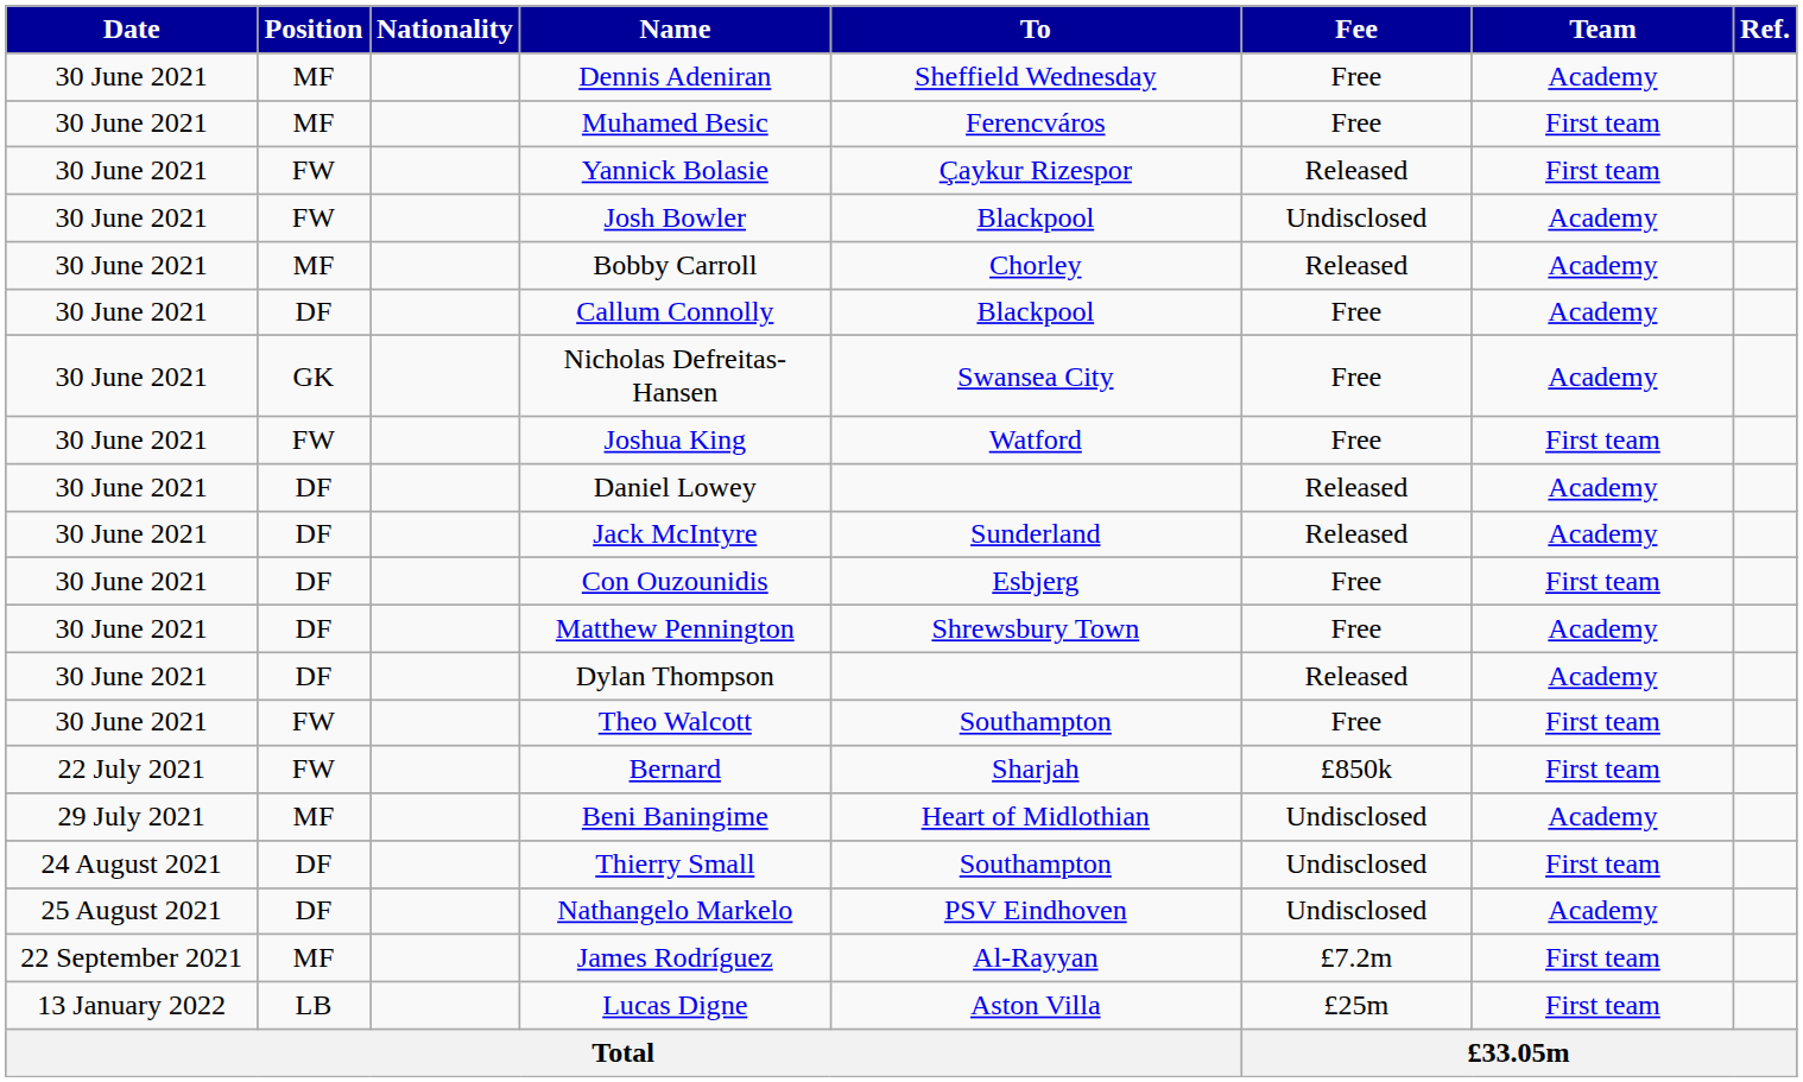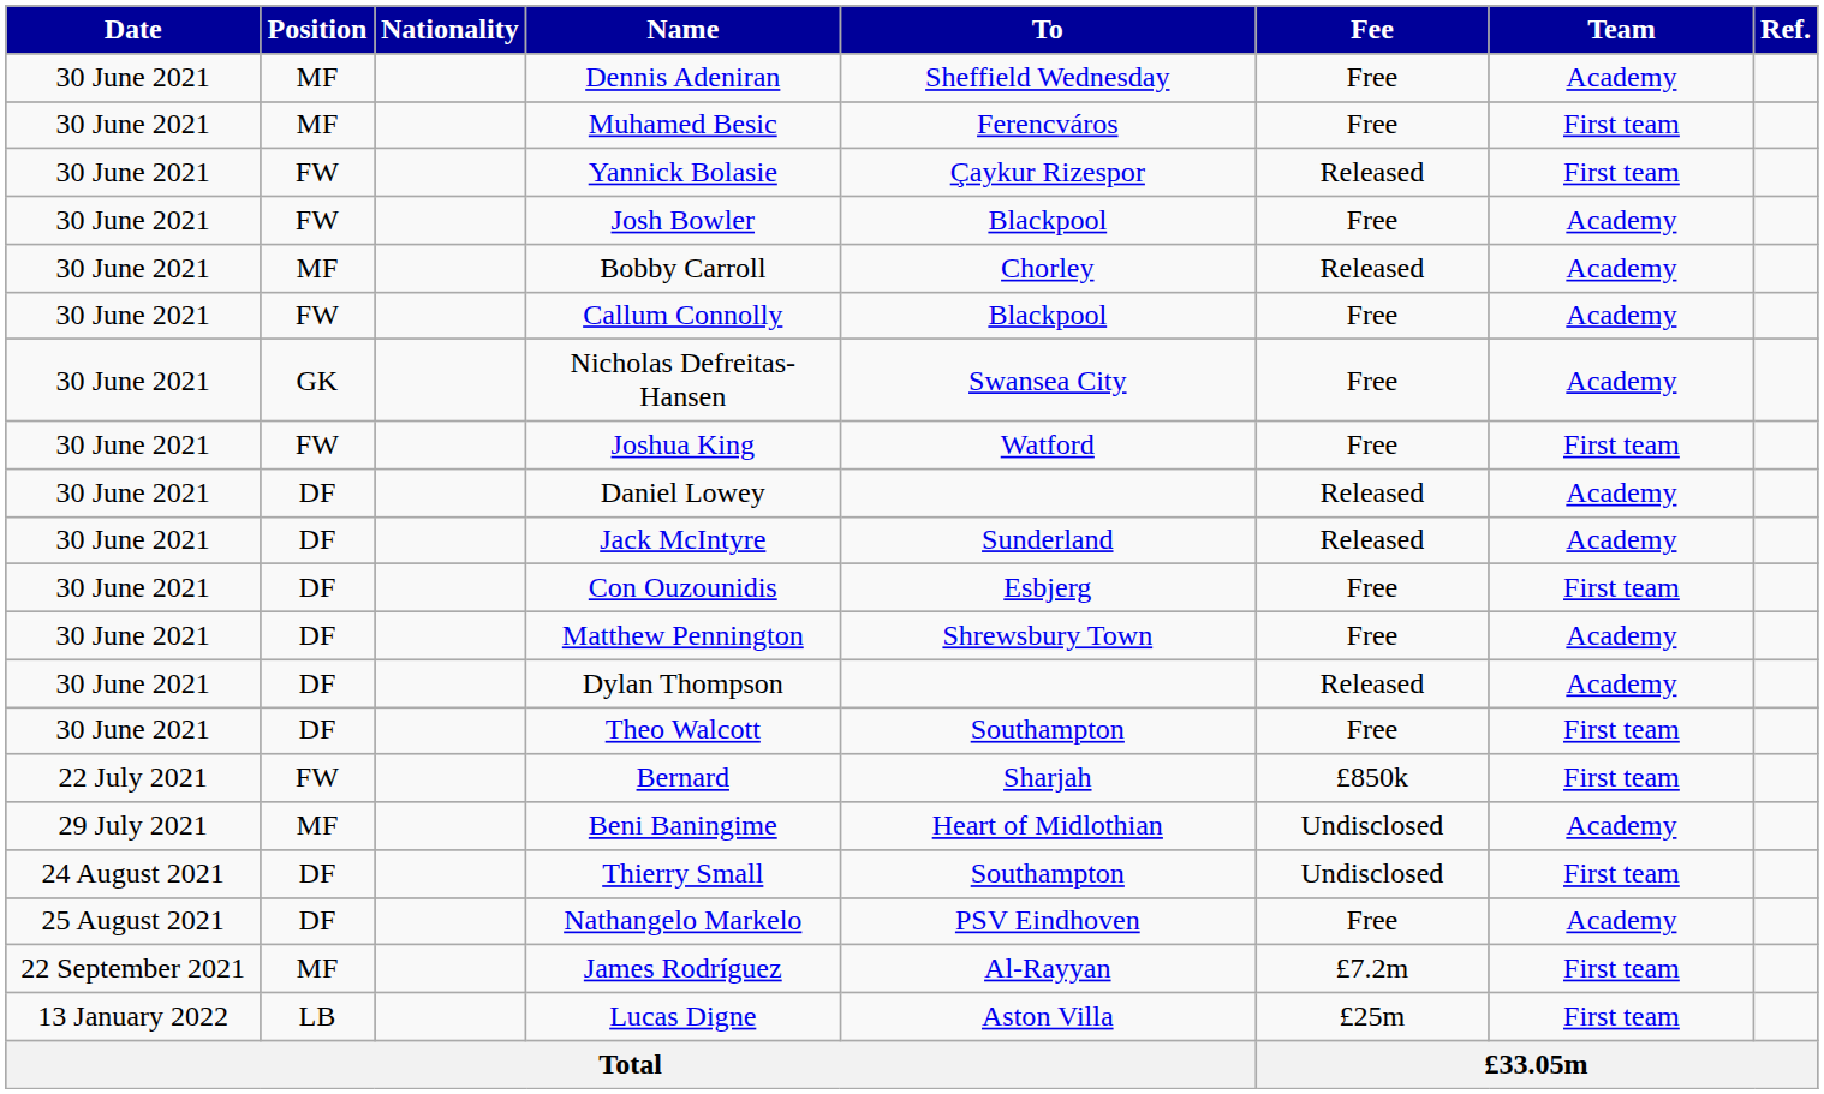 <table class="wikitable" style="text-align:center; font-size:90%; ">
 <tr>
 <th style="background:#000099; color:#FFFFFF; width:120px;">Date</th>
 <th style="background:#000099; color:#FFFFFF; width:50px;">Position</th>
 <th style="background:#000099; color:#FFFFFF; width:50px;">Nationality</th>
 <th style="background:#000099; color:#FFFFFF; width:150px;">Name</th>
 <th style="background:#000099; color:#FFFFFF; width:200px;">To</th>
 <th style="background:#000099; color:#FFFFFF; width:110px;">Fee</th>
 <th style="background:#000099; color:#FFFFFF; width:125px;">Team</th>
 <th style="background:#000099; color:#FFFFFF; width:25px;">Ref.</th>
 </tr>
 <tr>
 <td>30 June 2021</td>
 <td style="text-align:center;">MF</td>
 <td style="text-align:center;"></td>
 <td style="text-align:center;"><a href='#'>Dennis Adeniran</a></td>
 <td style="text-align:center;"> <a href='#'>Sheffield Wednesday</a></td>
 <td> Free</td>
 <td style="text-align:center;"><a href='#'>Academy</a></td>
 <td></td>
 </tr>
 <tr>
 <td>30 June 2021</td>
 <td style="text-align:center;">MF</td>
 <td style="text-align:center;"></td>
 <td style="text-align:center;"><a href='#'>Muhamed Besic</a></td>
 <td style="text-align:center;"> <a href='#'>Ferencváros</a></td>
 <td> Free</td>
 <td style="text-align:center;"><a href='#'>First team</a></td>
 <td></td>
 </tr>
 <tr>
 <td>30 June 2021</td>
 <td style="text-align:center;">FW</td>
 <td style="text-align:center;"></td>
 <td style="text-align:center;"><a href='#'>Yannick Bolasie</a></td>
 <td style="text-align:center;"> <a href='#'>Çaykur Rizespor</a></td>
 <td> Released</td>
 <td style="text-align:center;"><a href='#'>First team</a></td>
 <td></td>
 </tr>
 <tr>
 <td>30 June 2021</td>
 <td style="text-align:center;">FW</td>
 <td style="text-align:center;"></td>
 <td style="text-align:center;"><a href='#'>Josh Bowler</a></td>
 <td style="text-align:center;"> <a href='#'>Blackpool</a></td>
-<td> Undisclosed</td>
+<td> Free</td>
 <td style="text-align:center;"><a href='#'>Academy</a></td>
 <td></td>
 </tr>
 <tr>
 <td>30 June 2021</td>
 <td style="text-align:center;">MF</td>
 <td style="text-align:center;"></td>
 <td style="text-align:center;">Bobby Carroll</td>
 <td style="text-align:center;"> <a href='#'>Chorley</a></td>
 <td> Released</td>
 <td style="text-align:center;"><a href='#'>Academy</a></td>
 <td></td>
 </tr>
 <tr>
 <td>30 June 2021</td>
-<td style="text-align:center;">DF</td>
+<td style="text-align:center;">FW</td>
 <td style="text-align:center;"></td>
 <td style="text-align:center;"><a href='#'>Callum Connolly</a></td>
 <td style="text-align:center;"> <a href='#'>Blackpool</a></td>
 <td> Free</td>
 <td style="text-align:center;"><a href='#'>Academy</a></td>
 <td></td>
 </tr>
 <tr>
 <td>30 June 2021</td>
 <td style="text-align:center;">GK</td>
 <td style="text-align:center;"></td>
 <td style="text-align:center;">Nicholas Defreitas-Hansen</td>
 <td style="text-align:center;"> <a href='#'>Swansea City</a></td>
 <td> Free</td>
 <td style="text-align:center;"><a href='#'>Academy</a></td>
 <td></td>
 </tr>
 <tr>
 <td>30 June 2021</td>
 <td style="text-align:center;">FW</td>
 <td style="text-align:center;"></td>
 <td style="text-align:center;"><a href='#'>Joshua King</a></td>
 <td style="text-align:center;"> <a href='#'>Watford</a></td>
 <td> Free</td>
 <td style="text-align:center;"><a href='#'>First team</a></td>
 <td></td>
 </tr>
 <tr>
 <td>30 June 2021</td>
 <td style="text-align:center;">DF</td>
 <td style="text-align:center;"></td>
 <td style="text-align:center;">Daniel Lowey</td>
 <td style="text-align:center;"></td>
 <td> Released</td>
 <td style="text-align:center;"><a href='#'>Academy</a></td>
 <td></td>
 </tr>
 <tr>
 <td>30 June 2021</td>
 <td style="text-align:center;">DF</td>
 <td style="text-align:center;"></td>
 <td style="text-align:center;"><a href='#'>Jack McIntyre</a></td>
 <td style="text-align:center;"> <a href='#'>Sunderland</a></td>
 <td> Released</td>
 <td style="text-align:center;"><a href='#'>Academy</a></td>
 <td></td>
 </tr>
 <tr>
 <td>30 June 2021</td>
 <td style="text-align:center;">DF</td>
 <td style="text-align:center;"></td>
 <td style="text-align:center;"><a href='#'>Con Ouzounidis</a></td>
 <td style="text-align:center;"> <a href='#'>Esbjerg</a></td>
 <td> Free</td>
 <td style="text-align:center;"><a href='#'>First team</a></td>
 <td></td>
 </tr>
 <tr>
 <td>30 June 2021</td>
 <td style="text-align:center;">DF</td>
 <td style="text-align:center;"></td>
 <td style="text-align:center;"><a href='#'>Matthew Pennington</a></td>
 <td style="text-align:center;"> <a href='#'>Shrewsbury Town</a></td>
 <td> Free</td>
 <td style="text-align:center;"><a href='#'>Academy</a></td>
 <td></td>
 </tr>
 <tr>
 <td>30 June 2021</td>
 <td style="text-align:center;">DF</td>
 <td style="text-align:center;"></td>
 <td style="text-align:center;">Dylan Thompson</td>
 <td style="text-align:center;"></td>
 <td> Released</td>
 <td style="text-align:center;"><a href='#'>Academy</a></td>
 <td></td>
 </tr>
 <tr>
 <td>30 June 2021</td>
-<td style="text-align:center;">FW</td>
+<td style="text-align:center;">DF</td>
 <td style="text-align:center;"></td>
 <td style="text-align:center;"><a href='#'>Theo Walcott</a></td>
 <td style="text-align:center;"> <a href='#'>Southampton</a></td>
 <td> Free</td>
 <td style="text-align:center;"><a href='#'>First team</a></td>
 <td></td>
 </tr>
 <tr>
 <td>22 July 2021</td>
 <td style="text-align:center;">FW</td>
 <td style="text-align:center;"></td>
 <td style="text-align:center;"><a href='#'>Bernard</a></td>
 <td style="text-align:center;"> <a href='#'>Sharjah</a></td>
 <td> £850k</td>
 <td style="text-align:center;"><a href='#'>First team</a></td>
 <td></td>
 </tr>
 <tr>
 <td>29 July 2021</td>
 <td style="text-align:center;">MF</td>
 <td style="text-align:center;"></td>
 <td style="text-align:center;"><a href='#'>Beni Baningime</a></td>
 <td style="text-align:center;"> <a href='#'>Heart of Midlothian</a></td>
 <td> Undisclosed</td>
 <td style="text-align:center;"><a href='#'>Academy</a></td>
 <td></td>
 </tr>
 <tr>
 <td>24 August 2021</td>
 <td style="text-align:center;">DF</td>
 <td style="text-align:center;"></td>
 <td style="text-align:center;"><a href='#'>Thierry Small</a></td>
 <td style="text-align:center;"> <a href='#'>Southampton</a></td>
 <td> Undisclosed</td>
 <td style="text-align:center;"><a href='#'>First team</a></td>
 <td></td>
 </tr>
 <tr>
 <td>25 August 2021</td>
 <td style="text-align:center;">DF</td>
 <td style="text-align:center;"></td>
 <td style="text-align:center;"><a href='#'>Nathangelo Markelo</a></td>
 <td style="text-align:center;"> <a href='#'>PSV Eindhoven</a></td>
-<td> Undisclosed</td>
+<td> Free</td>
 <td style="text-align:center;"><a href='#'>Academy</a></td>
 <td></td>
 </tr>
 <tr>
 <td>22 September 2021</td>
 <td style="text-align:center;">MF</td>
 <td style="text-align:center;"></td>
 <td style="text-align:center;"><a href='#'>James Rodríguez</a></td>
 <td style="text-align:center;"> <a href='#'>Al-Rayyan</a></td>
 <td> £7.2m</td>
 <td style="text-align:center;"><a href='#'>First team</a></td>
 <td></td>
 </tr>
 <tr>
 <td>13 January 2022</td>
 <td style="text-align:center;">LB</td>
 <td style="text-align:center;"></td>
 <td style="text-align:center;"><a href='#'>Lucas Digne</a></td>
 <td style="text-align:center;"> <a href='#'>Aston Villa</a></td>
 <td> £25m</td>
 <td style="text-align:center;"><a href='#'>First team</a></td>
 <td></td>
 </tr>
 <tr>
 <th colspan="5">Total</th>
 <th colspan="3">£33.05m</th>
 </tr>
 </table>
